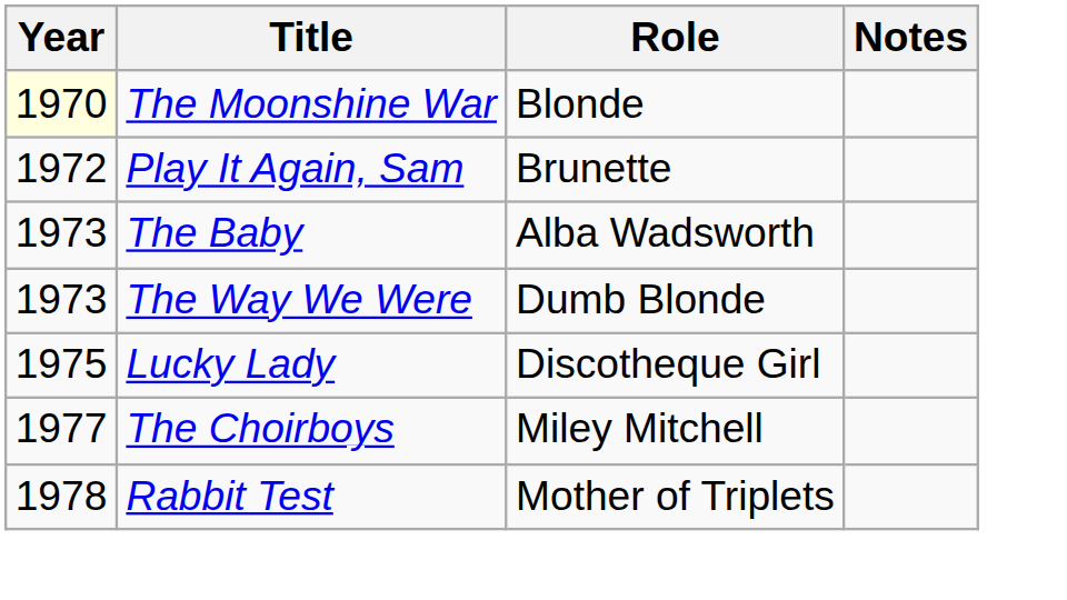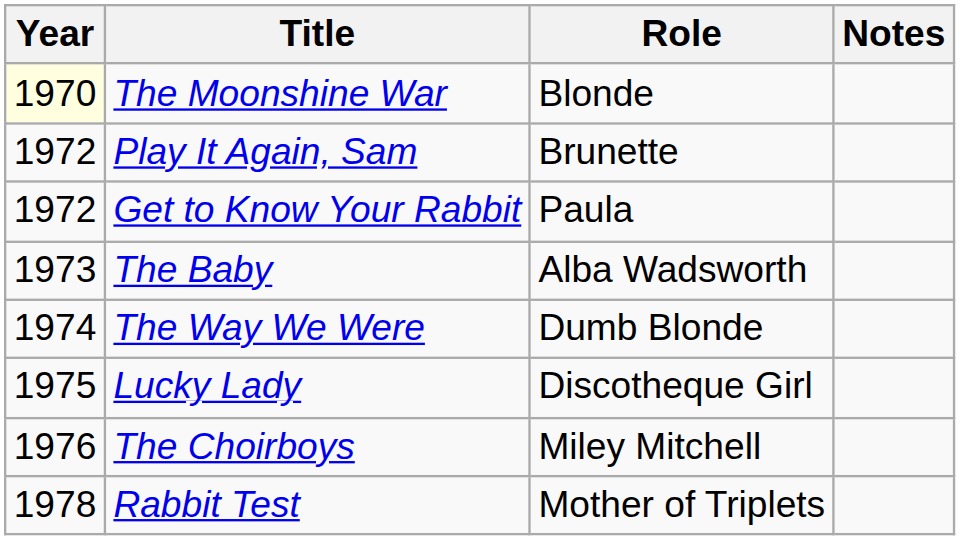 <table class="wikitable sortable">
 <tr>
 <th>Year</th>
 <th>Title</th>
 <th>Role</th>
 <th>Notes</th>
 </tr>
 <tr>
 <td style="background: lightyellow;">1970</td>
 <td><em><a href='#'>The Moonshine War</a></em></td>
 <td>Blonde</td>
 <td></td>
 </tr>
 <tr>
 <td>1972</td>
 <td><a href='#'><em>Play It Again, Sam</em></a></td>
 <td>Brunette</td>
 <td></td>
 </tr>
 <tr>
+<td>1972</td>
+<td><em><a href='#'>Get to Know Your Rabbit</a></em></td>
+<td>Paula</td>
+<td></td>
+</tr>
+<tr>
 <td>1973</td>
 <td><a href='#'><em>The Baby</em></a></td>
 <td>Alba Wadsworth</td>
 <td></td>
 </tr>
 <tr>
-<td>1973</td>
+<td>1974</td>
 <td><em><a href='#'>The Way We Were</a></em></td>
 <td>Dumb Blonde</td>
 <td></td>
 </tr>
 <tr>
 <td>1975</td>
 <td><em><a href='#'>Lucky Lady</a></em></td>
 <td>Discotheque Girl</td>
 <td></td>
 </tr>
 <tr>
-<td>1977</td>
+<td>1976</td>
 <td><a href='#'><em>The Choirboys</em></a></td>
 <td>Miley Mitchell</td>
 <td></td>
 </tr>
 <tr>
 <td>1978</td>
 <td><a href='#'><em>Rabbit Test</em></a></td>
 <td>Mother of Triplets</td>
 <td></td>
 </tr>
 </table>
